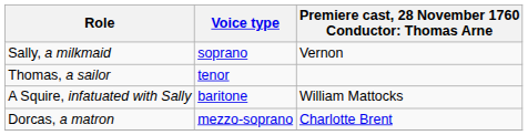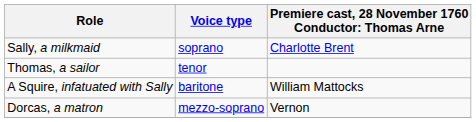 <table class="wikitable">
 <tr>
 <th>Role</th>
 <th><a href='#'>Voice type</a></th>
 <th>Premiere cast, 28 November 1760<br>Conductor: Thomas Arne</th>
 </tr>
 <tr>
 <td>Sally, <em>a milkmaid</em></td>
 <td><a href='#'>soprano</a></td>
-<td>Vernon</td>
+<td><a href='#'>Charlotte Brent</a></td>
 </tr>
 <tr>
 <td>Thomas, <em>a sailor</em></td>
 <td><a href='#'>tenor</a></td>
 <td></td>
 </tr>
 <tr>
 <td>A Squire, <em>infatuated with Sally</em></td>
 <td><a href='#'>baritone</a></td>
 <td>William Mattocks</td>
 </tr>
 <tr>
 <td>Dorcas, <em>a matron</em></td>
 <td><a href='#'>mezzo-soprano</a></td>
-<td><a href='#'>Charlotte Brent</a></td>
+<td>Vernon</td>
 </tr>
 <tr>
 </tr>
 </table>
